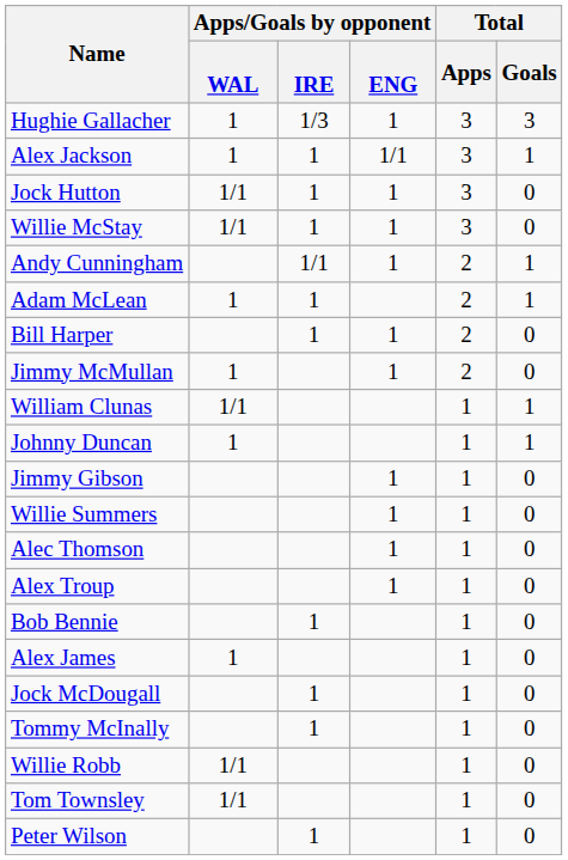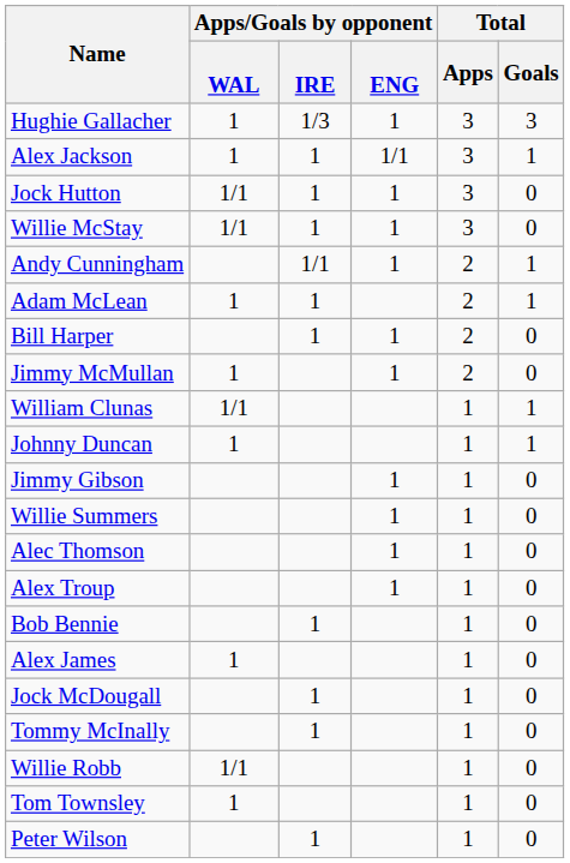 <table class="wikitable sortable" style="text-align: center;">
 <tr>
 <th rowspan=2>Name</th>
 <th colspan=3>Apps/Goals by opponent</th>
 <th colspan=2>Total</th>
 </tr>
 <tr>
 <th><br><a href='#'>WAL</a></th>
 <th><br><a href='#'>IRE</a></th>
 <th><br><a href='#'>ENG</a></th>
 <th>Apps</th>
 <th>Goals</th>
 </tr>
 <tr>
 <td align=left><a href='#'>Hughie Gallacher</a></td>
 <td>1</td>
 <td>1/3</td>
 <td>1</td>
 <td>3</td>
 <td>3</td>
 </tr>
 <tr>
 <td align=left><a href='#'>Alex Jackson</a></td>
 <td>1</td>
 <td>1</td>
 <td>1/1</td>
 <td>3</td>
 <td>1</td>
 </tr>
 <tr>
 <td align=left><a href='#'>Jock Hutton</a></td>
 <td>1/1</td>
 <td>1</td>
 <td>1</td>
 <td>3</td>
 <td>0</td>
 </tr>
 <tr>
 <td align=left><a href='#'>Willie McStay</a></td>
 <td>1/1</td>
 <td>1</td>
 <td>1</td>
 <td>3</td>
 <td>0</td>
 </tr>
 <tr>
 <td align=left><a href='#'>Andy Cunningham</a></td>
 <td></td>
 <td>1/1</td>
 <td>1</td>
 <td>2</td>
 <td>1</td>
 </tr>
 <tr>
 <td align=left><a href='#'>Adam McLean</a></td>
 <td>1</td>
 <td>1</td>
 <td></td>
 <td>2</td>
 <td>1</td>
 </tr>
 <tr>
 <td align=left><a href='#'>Bill Harper</a></td>
 <td></td>
 <td>1</td>
 <td>1</td>
 <td>2</td>
 <td>0</td>
 </tr>
 <tr>
 <td align=left><a href='#'>Jimmy McMullan</a></td>
 <td>1</td>
 <td></td>
 <td>1</td>
 <td>2</td>
 <td>0</td>
 </tr>
 <tr>
 <td align=left><a href='#'>William Clunas</a></td>
 <td>1/1</td>
 <td></td>
 <td></td>
 <td>1</td>
 <td>1</td>
 </tr>
 <tr>
 <td align=left><a href='#'>Johnny Duncan</a></td>
 <td>1</td>
 <td></td>
 <td></td>
 <td>1</td>
 <td>1</td>
 </tr>
 <tr>
 <td align=left><a href='#'>Jimmy Gibson</a></td>
 <td></td>
 <td></td>
 <td>1</td>
 <td>1</td>
 <td>0</td>
 </tr>
 <tr>
 <td align=left><a href='#'>Willie Summers</a></td>
 <td></td>
 <td></td>
 <td>1</td>
 <td>1</td>
 <td>0</td>
 </tr>
 <tr>
 <td align=left><a href='#'>Alec Thomson</a></td>
 <td></td>
 <td></td>
 <td>1</td>
 <td>1</td>
 <td>0</td>
 </tr>
 <tr>
 <td align=left><a href='#'>Alex Troup</a></td>
 <td></td>
 <td></td>
 <td>1</td>
 <td>1</td>
 <td>0</td>
 </tr>
 <tr>
 <td align=left><a href='#'>Bob Bennie</a></td>
 <td></td>
 <td>1</td>
 <td></td>
 <td>1</td>
 <td>0</td>
 </tr>
 <tr>
 <td align=left><a href='#'>Alex James</a></td>
 <td>1</td>
 <td></td>
 <td></td>
 <td>1</td>
 <td>0</td>
 </tr>
 <tr>
 <td align=left><a href='#'>Jock McDougall</a></td>
 <td></td>
 <td>1</td>
 <td></td>
 <td>1</td>
 <td>0</td>
 </tr>
 <tr>
 <td align=left><a href='#'>Tommy McInally</a></td>
 <td></td>
 <td>1</td>
 <td></td>
 <td>1</td>
 <td>0</td>
 </tr>
 <tr>
 <td align=left><a href='#'>Willie Robb</a></td>
 <td>1/1</td>
 <td></td>
 <td></td>
 <td>1</td>
 <td>0</td>
 </tr>
 <tr>
 <td align=left><a href='#'>Tom Townsley</a></td>
-<td>1/1</td>
+<td>1</td>
 <td></td>
 <td></td>
 <td>1</td>
 <td>0</td>
 </tr>
 <tr>
 <td align=left><a href='#'>Peter Wilson</a></td>
 <td></td>
 <td>1</td>
 <td></td>
 <td>1</td>
 <td>0</td>
 </tr>
 <tr>
 </tr>
 </table>
